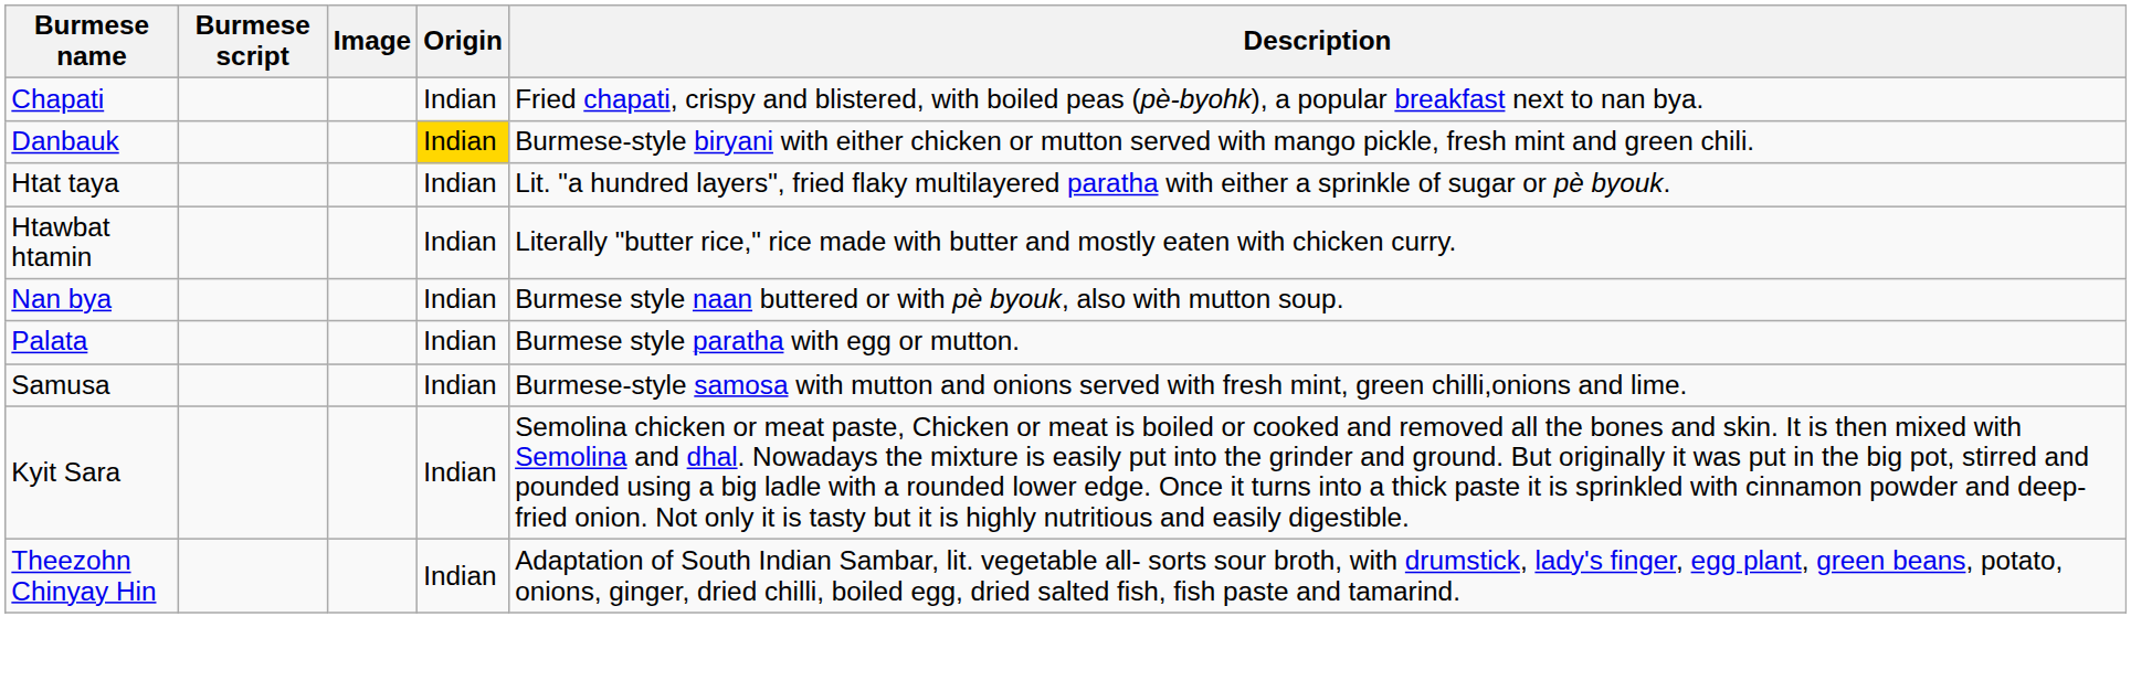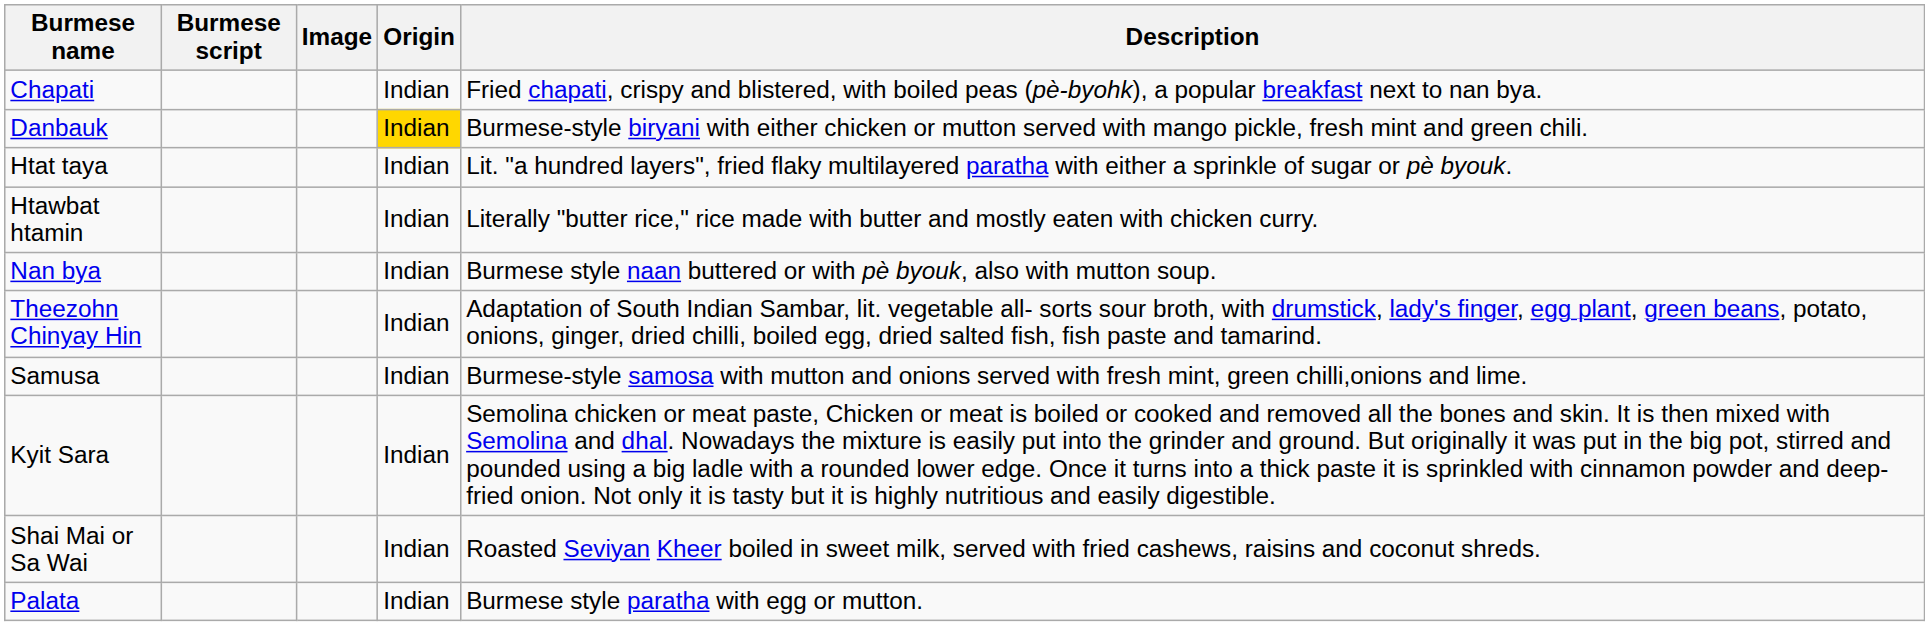 <table class="wikitable sortable" style="width:100%;">
 <tr>
 <th>Burmese name</th>
 <th>Burmese script</th>
 <th>Image</th>
 <th>Origin</th>
 <th>Description</th>
 </tr>
 <tr>
 <td><a href='#'>Chapati</a></td>
 <td></td>
 <td></td>
 <td>Indian</td>
 <td>Fried <a href='#'>chapati</a>, crispy and blistered, with boiled peas (<em>pè-byohk</em>), a popular <a href='#'>breakfast</a> next to nan bya.</td>
 </tr>
 <tr>
 <td><a href='#'>Danbauk</a></td>
 <td></td>
 <td></td>
 <td style="background: gold;">Indian</td>
 <td>Burmese-style <a href='#'>biryani</a> with either chicken or mutton served with mango pickle, fresh mint and green chili.</td>
 </tr>
 <tr>
 <td>Htat taya</td>
 <td></td>
 <td></td>
 <td>Indian</td>
 <td>Lit. "a hundred layers", fried flaky multilayered <a href='#'>paratha</a> with either a sprinkle of sugar or <em>pè byouk</em>.</td>
 </tr>
 <tr>
 <td>Htawbat htamin</td>
 <td></td>
 <td></td>
 <td>Indian</td>
 <td>Literally "butter rice," rice made with butter and mostly eaten with chicken curry.</td>
 </tr>
 <tr>
 <td><a href='#'>Nan bya</a></td>
 <td></td>
 <td></td>
 <td>Indian</td>
 <td>Burmese style <a href='#'>naan</a> buttered or with <em>pè byouk</em>, also with mutton soup.</td>
 </tr>
 <tr>
-<td><a href='#'>Palata</a></td>
+<td><a href='#'>Theezohn Chinyay Hin</a></td>
 <td></td>
 <td></td>
 <td>Indian</td>
-<td>Burmese style <a href='#'>paratha</a> with egg or mutton.</td>
+<td>Adaptation of South Indian Sambar, lit. vegetable all- sorts sour broth, with <a href='#'>drumstick</a>, <a href='#'>lady's finger</a>, <a href='#'>egg plant</a>, <a href='#'>green beans</a>, potato, onions, ginger, dried chilli, boiled egg, dried salted fish, fish paste and tamarind.</td>
 </tr>
 <tr>
 <td>Samusa</td>
 <td></td>
 <td></td>
 <td>Indian</td>
 <td>Burmese-style <a href='#'>samosa</a> with mutton and onions served with fresh mint, green chilli,onions and lime.</td>
 </tr>
 <tr>
 <td>Kyit Sara</td>
 <td></td>
 <td></td>
 <td>Indian</td>
 <td>Semolina chicken or meat paste, Chicken or meat is boiled or cooked and removed all the bones and skin. It is then mixed with <a href='#'>Semolina</a> and <a href='#'>dhal</a>. Nowadays the mixture is easily put into the grinder and ground. But originally it was put in the big pot, stirred and pounded using a big ladle with a rounded lower edge. Once it turns into a thick paste it is sprinkled with cinnamon powder and deep-fried onion. Not only it is tasty but it is highly nutritious and easily digestible.</td>
 </tr>
 <tr>
-<td><a href='#'>Theezohn Chinyay Hin</a></td>
+<td>Shai Mai or Sa Wai</td>
 <td></td>
 <td></td>
 <td>Indian</td>
-<td>Adaptation of South Indian Sambar, lit. vegetable all- sorts sour broth, with <a href='#'>drumstick</a>, <a href='#'>lady's finger</a>, <a href='#'>egg plant</a>, <a href='#'>green beans</a>, potato, onions, ginger, dried chilli, boiled egg, dried salted fish, fish paste and tamarind.</td>
+<td>Roasted <a href='#'>Seviyan</a> <a href='#'>Kheer</a> boiled in sweet milk, served with fried cashews, raisins and coconut shreds.</td>
+</tr>
+<tr>
+<td><a href='#'>Palata</a></td>
+<td></td>
+<td></td>
+<td>Indian</td>
+<td>Burmese style <a href='#'>paratha</a> with egg or mutton.</td>
 </tr>
 </table>
